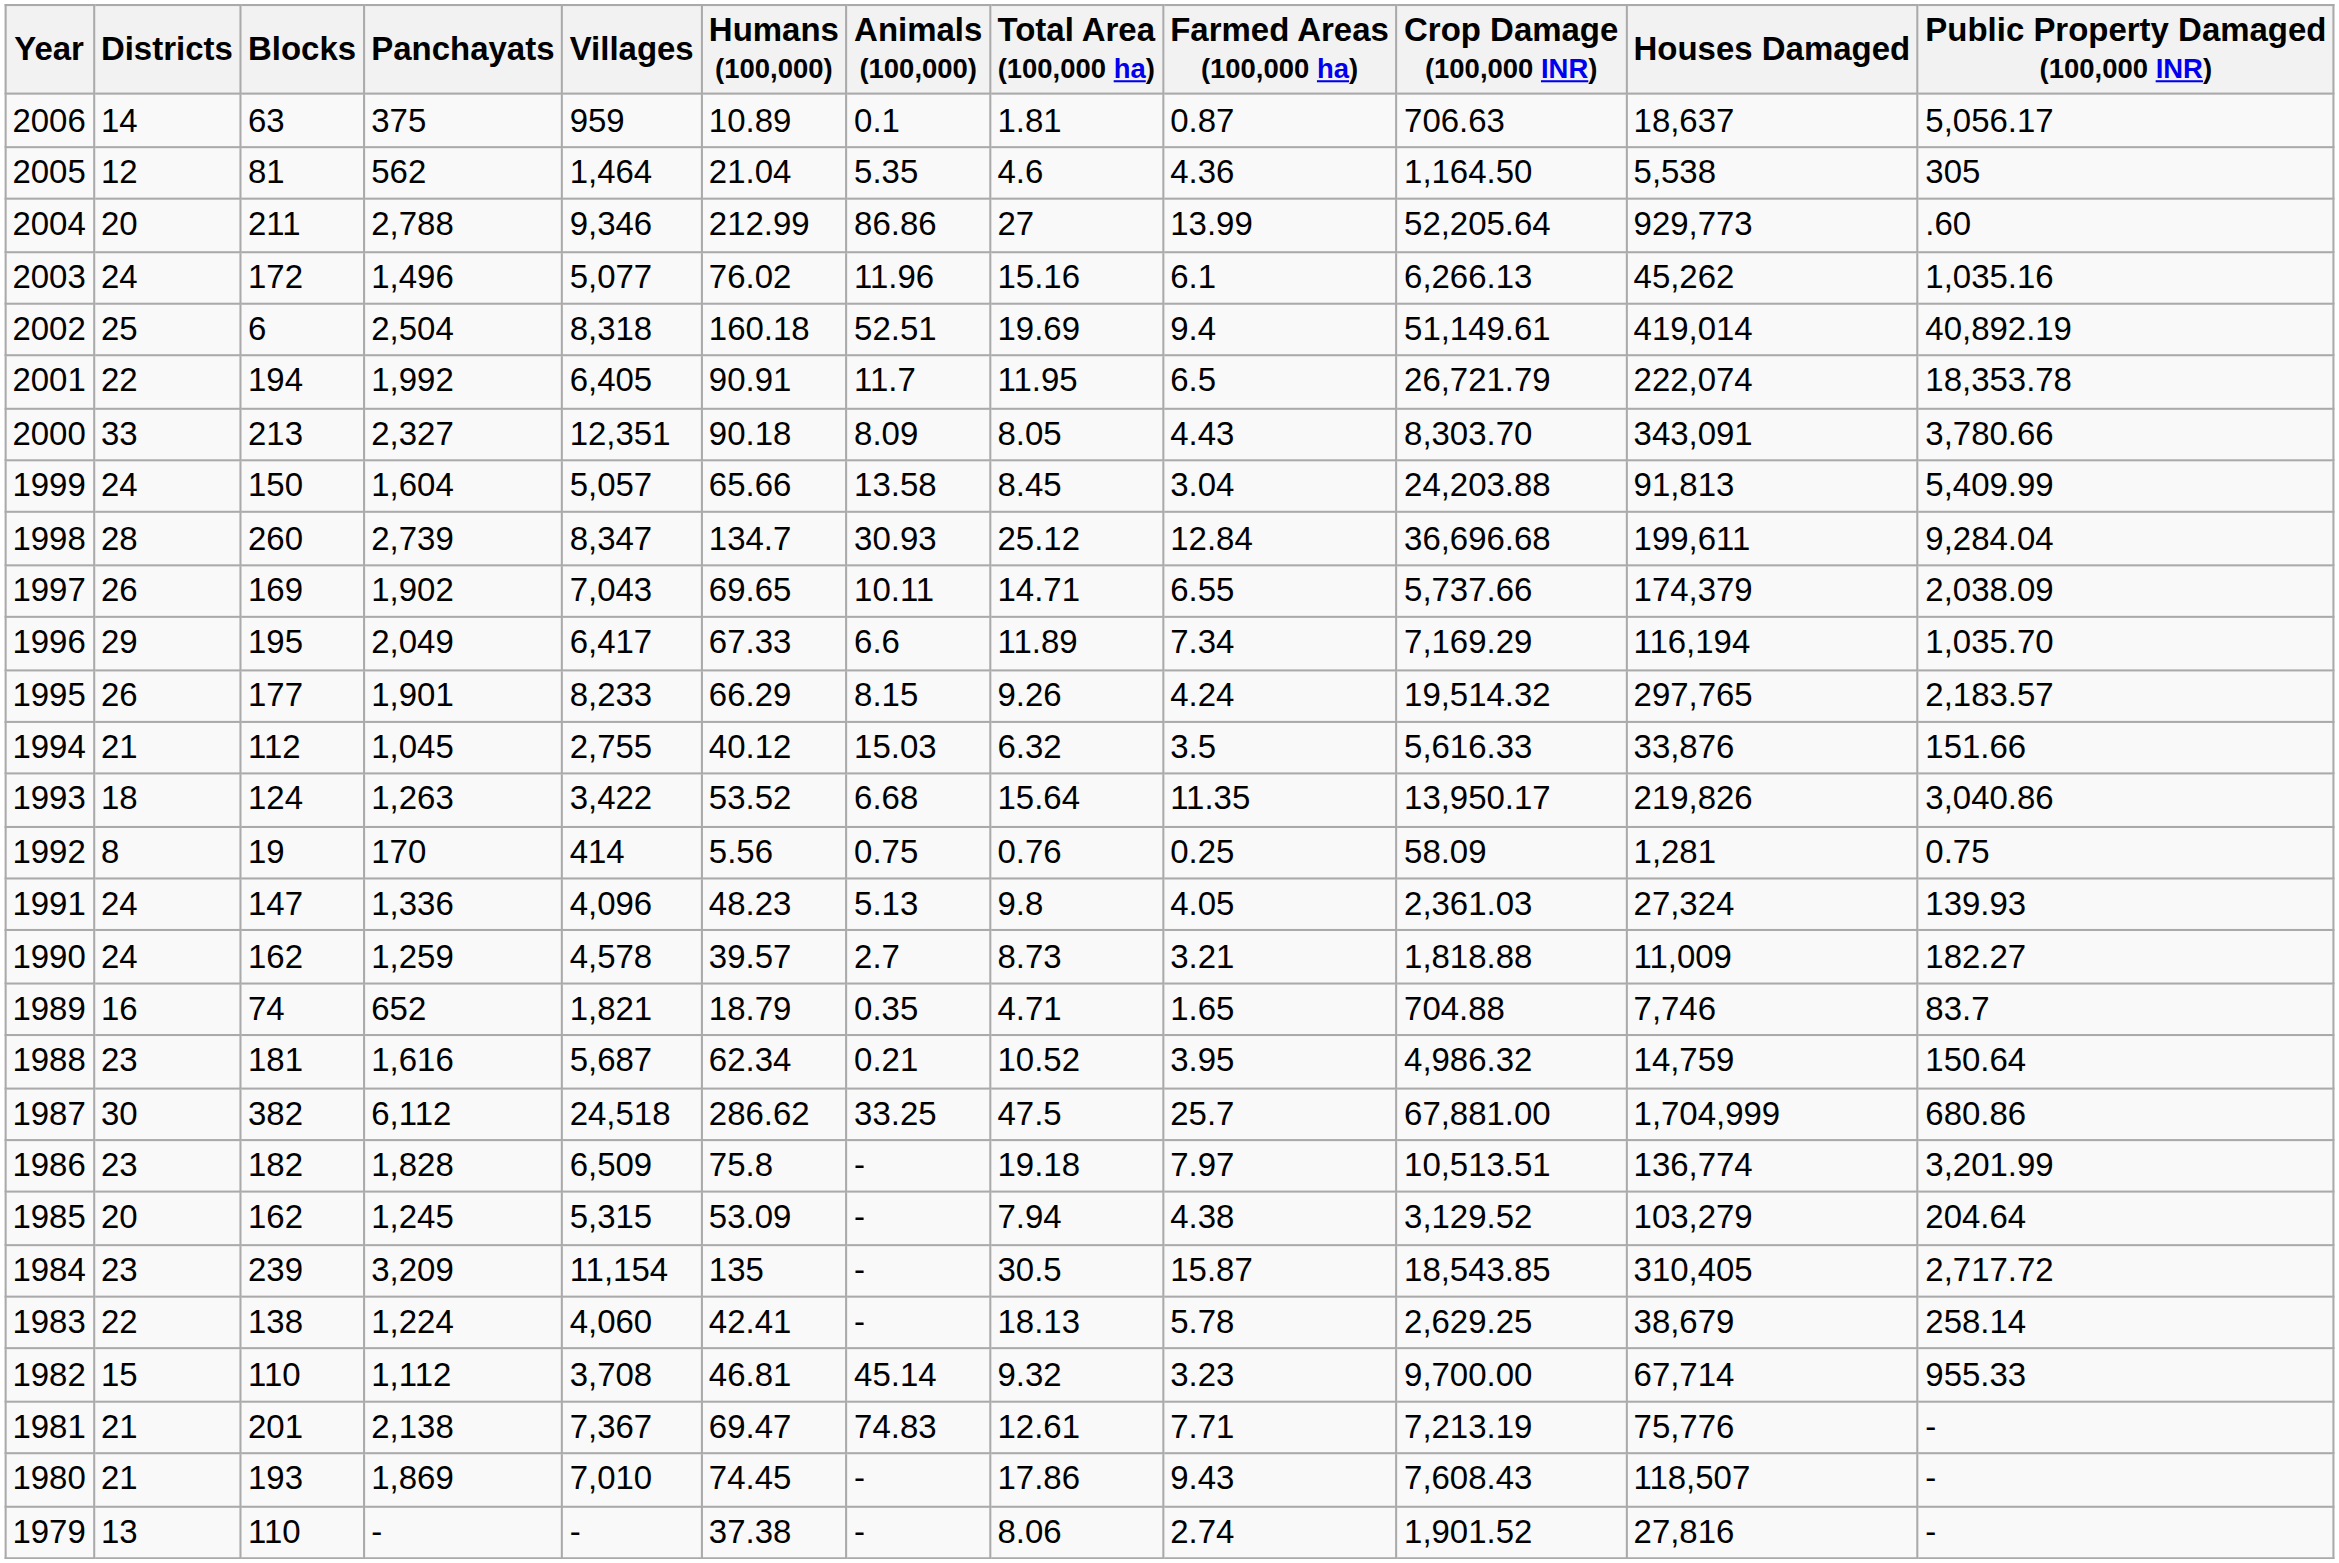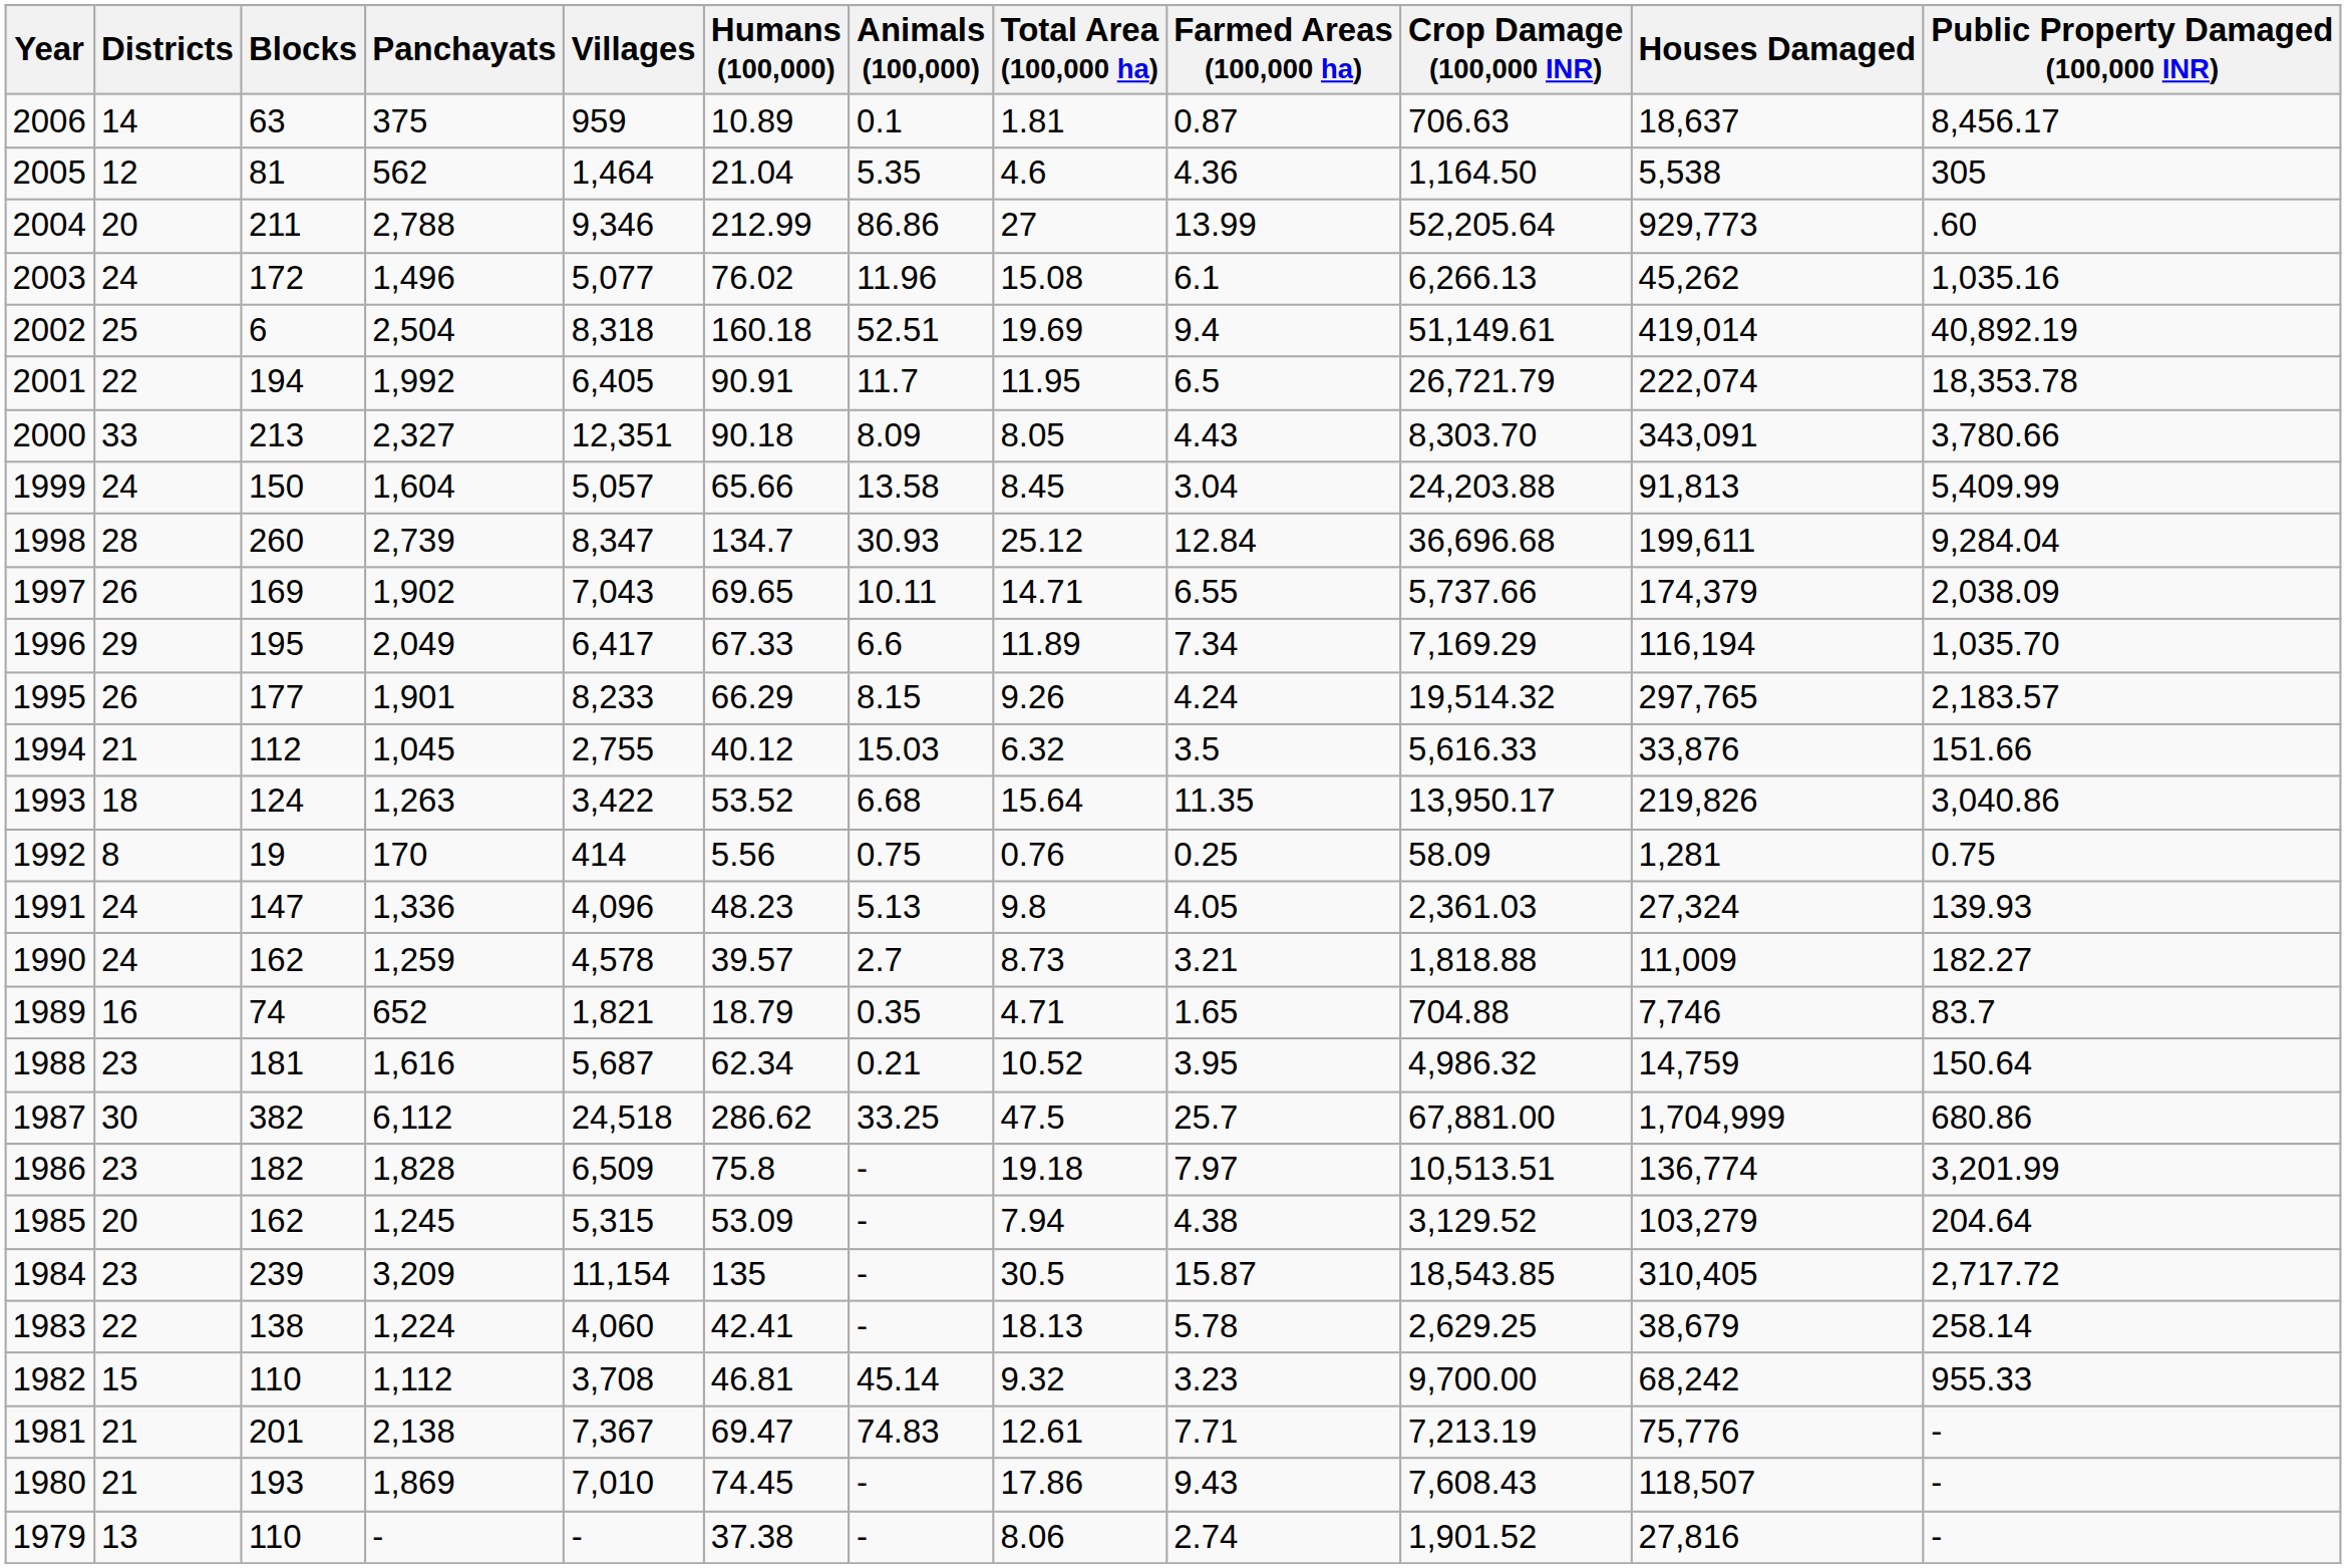 <table class="wikitable sortable" align="center" style="margin-left:.6em">
 <tr>
 <th>Year</th>
 <th>Districts</th>
 <th>Blocks</th>
 <th>Panchayats</th>
 <th>Villages</th>
 <th>Humans<br><small>(100,000)</small></th>
 <th>Animals<br><small>(100,000)</small></th>
 <th>Total Area<br><small>(100,000 <a href='#'>ha</a>)</small></th>
 <th>Farmed Areas<br><small>(100,000 <a href='#'>ha</a>)</small></th>
 <th>Crop Damage<br><small>(100,000 <a href='#'>INR</a>)</small></th>
 <th>Houses Damaged</th>
 <th>Public Property Damaged<br><small>(100,000 <a href='#'>INR</a>)</small></th>
 </tr>
 <tr>
 <td>2006</td>
 <td>14</td>
 <td>63</td>
 <td>375</td>
 <td>959</td>
 <td>10.89</td>
 <td>0.1</td>
 <td>1.81</td>
 <td>0.87</td>
 <td>706.63</td>
 <td>18,637</td>
-<td>5,056.17</td>
+<td>8,456.17</td>
 </tr>
 <tr>
 <td>2005</td>
 <td>12</td>
 <td>81</td>
 <td>562</td>
 <td>1,464</td>
 <td>21.04</td>
 <td>5.35</td>
 <td>4.6</td>
 <td>4.36</td>
 <td>1,164.50</td>
 <td>5,538</td>
 <td>305</td>
 </tr>
 <tr>
 <td>2004</td>
 <td>20</td>
 <td>211</td>
 <td>2,788</td>
 <td>9,346</td>
 <td>212.99</td>
 <td>86.86</td>
 <td>27</td>
 <td>13.99</td>
 <td>52,205.64</td>
 <td>929,773</td>
 <td>.60</td>
 </tr>
 <tr>
 <td>2003</td>
 <td>24</td>
 <td>172</td>
 <td>1,496</td>
 <td>5,077</td>
 <td>76.02</td>
 <td>11.96</td>
-<td>15.16</td>
+<td>15.08</td>
 <td>6.1</td>
 <td>6,266.13</td>
 <td>45,262</td>
 <td>1,035.16</td>
 </tr>
 <tr>
 <td>2002</td>
 <td>25</td>
 <td>6</td>
 <td>2,504</td>
 <td>8,318</td>
 <td>160.18</td>
 <td>52.51</td>
 <td>19.69</td>
 <td>9.4</td>
 <td>51,149.61</td>
 <td>419,014</td>
 <td>40,892.19</td>
 </tr>
 <tr>
 <td>2001</td>
 <td>22</td>
 <td>194</td>
 <td>1,992</td>
 <td>6,405</td>
 <td>90.91</td>
 <td>11.7</td>
 <td>11.95</td>
 <td>6.5</td>
 <td>26,721.79</td>
 <td>222,074</td>
 <td>18,353.78</td>
 </tr>
 <tr>
 <td>2000</td>
 <td>33</td>
 <td>213</td>
 <td>2,327</td>
 <td>12,351</td>
 <td>90.18</td>
 <td>8.09</td>
 <td>8.05</td>
 <td>4.43</td>
 <td>8,303.70</td>
 <td>343,091</td>
 <td>3,780.66</td>
 </tr>
 <tr>
 <td>1999</td>
 <td>24</td>
 <td>150</td>
 <td>1,604</td>
 <td>5,057</td>
 <td>65.66</td>
 <td>13.58</td>
 <td>8.45</td>
 <td>3.04</td>
 <td>24,203.88</td>
 <td>91,813</td>
 <td>5,409.99</td>
 </tr>
 <tr>
 <td>1998</td>
 <td>28</td>
 <td>260</td>
 <td>2,739</td>
 <td>8,347</td>
 <td>134.7</td>
 <td>30.93</td>
 <td>25.12</td>
 <td>12.84</td>
 <td>36,696.68</td>
 <td>199,611</td>
 <td>9,284.04</td>
 </tr>
 <tr>
 <td>1997</td>
 <td>26</td>
 <td>169</td>
 <td>1,902</td>
 <td>7,043</td>
 <td>69.65</td>
 <td>10.11</td>
 <td>14.71</td>
 <td>6.55</td>
 <td>5,737.66</td>
 <td>174,379</td>
 <td>2,038.09</td>
 </tr>
 <tr>
 <td>1996</td>
 <td>29</td>
 <td>195</td>
 <td>2,049</td>
 <td>6,417</td>
 <td>67.33</td>
 <td>6.6</td>
 <td>11.89</td>
 <td>7.34</td>
 <td>7,169.29</td>
 <td>116,194</td>
 <td>1,035.70</td>
 </tr>
 <tr>
 <td>1995</td>
 <td>26</td>
 <td>177</td>
 <td>1,901</td>
 <td>8,233</td>
 <td>66.29</td>
 <td>8.15</td>
 <td>9.26</td>
 <td>4.24</td>
 <td>19,514.32</td>
 <td>297,765</td>
 <td>2,183.57</td>
 </tr>
 <tr>
 <td>1994</td>
 <td>21</td>
 <td>112</td>
 <td>1,045</td>
 <td>2,755</td>
 <td>40.12</td>
 <td>15.03</td>
 <td>6.32</td>
 <td>3.5</td>
 <td>5,616.33</td>
 <td>33,876</td>
 <td>151.66</td>
 </tr>
 <tr>
 <td>1993</td>
 <td>18</td>
 <td>124</td>
 <td>1,263</td>
 <td>3,422</td>
 <td>53.52</td>
 <td>6.68</td>
 <td>15.64</td>
 <td>11.35</td>
 <td>13,950.17</td>
 <td>219,826</td>
 <td>3,040.86</td>
 </tr>
 <tr>
 <td>1992</td>
 <td>8</td>
 <td>19</td>
 <td>170</td>
 <td>414</td>
 <td>5.56</td>
 <td>0.75</td>
 <td>0.76</td>
 <td>0.25</td>
 <td>58.09</td>
 <td>1,281</td>
 <td>0.75</td>
 </tr>
 <tr>
 <td>1991</td>
 <td>24</td>
 <td>147</td>
 <td>1,336</td>
 <td>4,096</td>
 <td>48.23</td>
 <td>5.13</td>
 <td>9.8</td>
 <td>4.05</td>
 <td>2,361.03</td>
 <td>27,324</td>
 <td>139.93</td>
 </tr>
 <tr>
 <td>1990</td>
 <td>24</td>
 <td>162</td>
 <td>1,259</td>
 <td>4,578</td>
 <td>39.57</td>
 <td>2.7</td>
 <td>8.73</td>
 <td>3.21</td>
 <td>1,818.88</td>
 <td>11,009</td>
 <td>182.27</td>
 </tr>
 <tr>
 <td>1989</td>
 <td>16</td>
 <td>74</td>
 <td>652</td>
 <td>1,821</td>
 <td>18.79</td>
 <td>0.35</td>
 <td>4.71</td>
 <td>1.65</td>
 <td>704.88</td>
 <td>7,746</td>
 <td>83.7</td>
 </tr>
 <tr>
 <td>1988</td>
 <td>23</td>
 <td>181</td>
 <td>1,616</td>
 <td>5,687</td>
 <td>62.34</td>
 <td>0.21</td>
 <td>10.52</td>
 <td>3.95</td>
 <td>4,986.32</td>
 <td>14,759</td>
 <td>150.64</td>
 </tr>
 <tr>
 <td>1987</td>
 <td>30</td>
 <td>382</td>
 <td>6,112</td>
 <td>24,518</td>
 <td>286.62</td>
 <td>33.25</td>
 <td>47.5</td>
 <td>25.7</td>
 <td>67,881.00</td>
 <td>1,704,999</td>
 <td>680.86</td>
 </tr>
 <tr>
 <td>1986</td>
 <td>23</td>
 <td>182</td>
 <td>1,828</td>
 <td>6,509</td>
 <td>75.8</td>
 <td>-</td>
 <td>19.18</td>
 <td>7.97</td>
 <td>10,513.51</td>
 <td>136,774</td>
 <td>3,201.99</td>
 </tr>
 <tr>
 <td>1985</td>
 <td>20</td>
 <td>162</td>
 <td>1,245</td>
 <td>5,315</td>
 <td>53.09</td>
 <td>-</td>
 <td>7.94</td>
 <td>4.38</td>
 <td>3,129.52</td>
 <td>103,279</td>
 <td>204.64</td>
 </tr>
 <tr>
 <td>1984</td>
 <td>23</td>
 <td>239</td>
 <td>3,209</td>
 <td>11,154</td>
 <td>135</td>
 <td>-</td>
 <td>30.5</td>
 <td>15.87</td>
 <td>18,543.85</td>
 <td>310,405</td>
 <td>2,717.72</td>
 </tr>
 <tr>
 <td>1983</td>
 <td>22</td>
 <td>138</td>
 <td>1,224</td>
 <td>4,060</td>
 <td>42.41</td>
 <td>-</td>
 <td>18.13</td>
 <td>5.78</td>
 <td>2,629.25</td>
 <td>38,679</td>
 <td>258.14</td>
 </tr>
 <tr>
 <td>1982</td>
 <td>15</td>
 <td>110</td>
 <td>1,112</td>
 <td>3,708</td>
 <td>46.81</td>
 <td>45.14</td>
 <td>9.32</td>
 <td>3.23</td>
 <td>9,700.00</td>
-<td>67,714</td>
+<td>68,242</td>
 <td>955.33</td>
 </tr>
 <tr>
 <td>1981</td>
 <td>21</td>
 <td>201</td>
 <td>2,138</td>
 <td>7,367</td>
 <td>69.47</td>
 <td>74.83</td>
 <td>12.61</td>
 <td>7.71</td>
 <td>7,213.19</td>
 <td>75,776</td>
 <td>-</td>
 </tr>
 <tr>
 <td>1980</td>
 <td>21</td>
 <td>193</td>
 <td>1,869</td>
 <td>7,010</td>
 <td>74.45</td>
 <td>-</td>
 <td>17.86</td>
 <td>9.43</td>
 <td>7,608.43</td>
 <td>118,507</td>
 <td>-</td>
 </tr>
 <tr>
 <td>1979</td>
 <td>13</td>
 <td>110</td>
 <td>-</td>
 <td>-</td>
 <td>37.38</td>
 <td>-</td>
 <td>8.06</td>
 <td>2.74</td>
 <td>1,901.52</td>
 <td>27,816</td>
 <td>-</td>
 </tr>
 </table>
